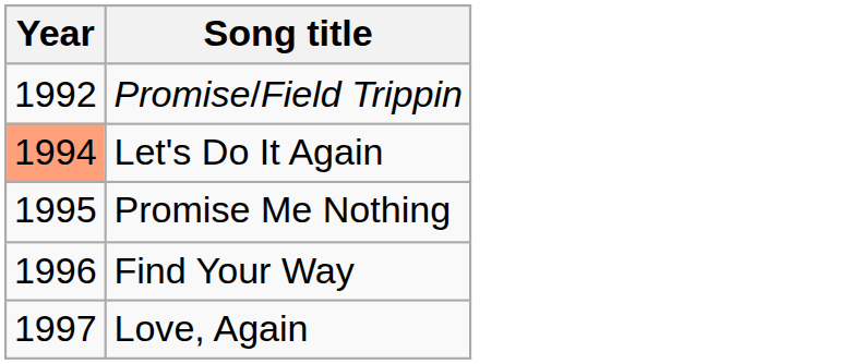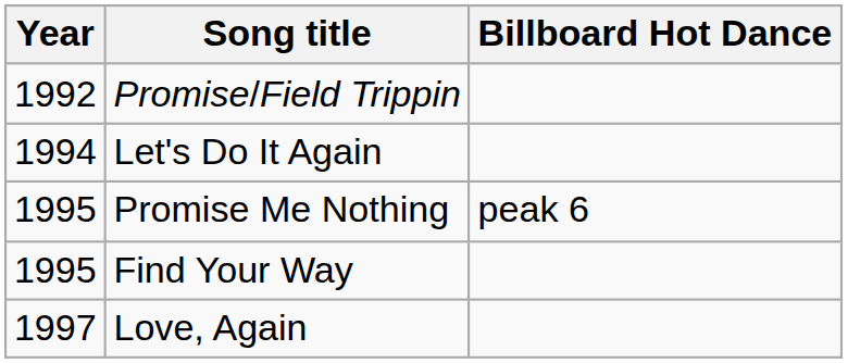 <table class="wikitable">
 <tr>
 <th>Year</th>
 <th>Song title</th>
+<th>Billboard Hot Dance</th>
 </tr>
 <tr>
 <td>1992</td>
 <td><em>Promise</em>/<em>Field Trippin<strong></td>
+<td></td>
 </tr>
 <tr>
-<td style="background: lightsalmon;">1994</td>
+<td>1994</td>
 <td></em>Let's Do It Again<em></td>
+<td></td>
 </tr>
 <tr>
 <td>1995</td>
 <td></em>Promise Me Nothing<em></td>
+<td>peak 6</td>
 </tr>
 <tr>
-<td>1996</td>
+<td>1995</td>
 <td></em>Find Your Way<em></td>
+<td></td>
 </tr>
 <tr>
 <td>1997</td>
 <td></em>Love, Again<em></td>
+<td></td>
 </tr>
 </table>
